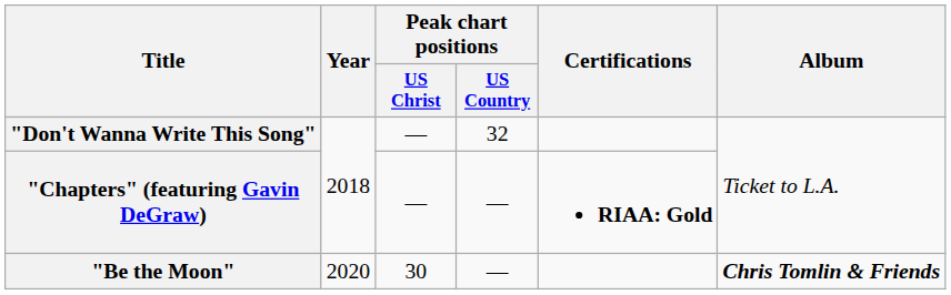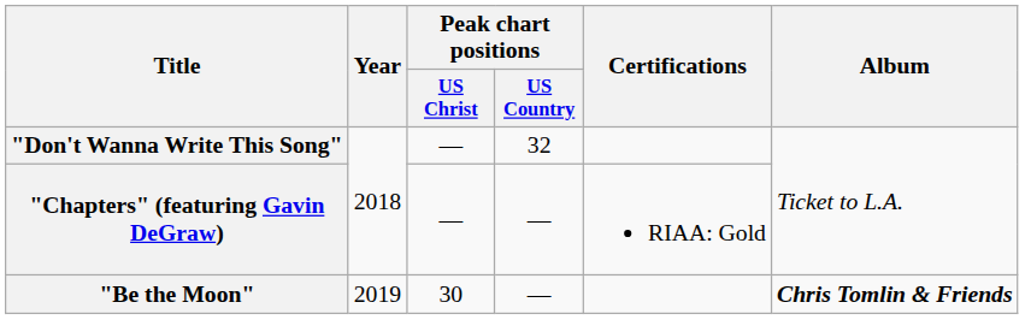 <table class="wikitable plainrowheaders" style="text-align:center;">
 <tr>
 <th scope="col" rowspan="2" style="width:14em;">Title</th>
 <th scope="col" rowspan="2">Year</th>
 <th scope="col" colspan="2">Peak chart positions</th>
 <th scope="col" rowspan="2">Certifications</th>
 <th scope="col" rowspan="2">Album</th>
 </tr>
 <tr style="font-size:smaller;">
 <th scope="col" style="width:4em;"><a href='#'>US<br>Christ</a><br></th>
 <th scope="col" style="width:4em;"><a href='#'>US<br>Country</a><br></th>
 </tr>
 <tr>
 <th scope="row">"Don't Wanna Write This Song"</th>
 <td rowspan="2">2018</td>
 <td>—</td>
 <td>32</td>
 <td></td>
 <td rowspan="2" align="left"><em>Ticket to L.A.</em></td>
 </tr>
 <tr>
 <th scope="row">"Chapters" (featuring <a href='#'>Gavin DeGraw</a>)</th>
 <td>—</td>
 <td>—</td>
-<td><strong><br><ul><li>RIAA: Gold</li></ul></strong></td>
+<td><br><ul><li>RIAA: Gold</li></ul></td>
 </tr>
 <tr>
 <th scope="row">"Be the Moon"<br></th>
-<td>2020</td>
+<td>2019</td>
 <td>30</td>
 <td>—</td>
 <td></td>
 <td align="left"><strong><em>Chris Tomlin & Friends</em></strong></td>
 </tr>
 </table>
